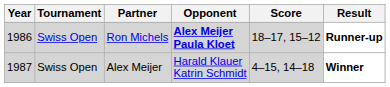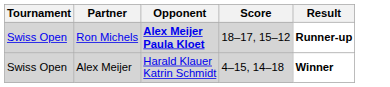 <table class="sortable wikitable" style="font-size:90%;">
 <tr>
-<th>Year</th>
 <th>Tournament</th>
 <th>Partner</th>
 <th>Opponent</th>
 <th>Score</th>
 <th>Result</th>
 </tr>
 <tr style="background:#D5D5D5">
-<td align="center">1986</td>
 <td align="left"><a href='#'>Swiss Open</a></td>
 <td align="left"> <a href='#'>Ron Michels</a></td>
 <td align="left"><strong> <a href='#'>Alex Meijer</a><br> <a href='#'>Paula Kloet</a></strong></td>
 <td align="left">18–17, 15–12</td>
 <td style="text-align:left; background:white"> <strong>Runner-up</strong></td>
 </tr>
 <tr style="background:#D5D5D5">
-<td align="center">1987</td>
 <td align="left">Swiss Open</td>
 <td align="left"> Alex Meijer</td>
 <td align="left"> <a href='#'>Harald Klauer</a><br> <a href='#'>Katrin Schmidt</a></td>
 <td align="left">4–15, 14–18</td>
 <td style="text-align:left; background:white"> <strong>Winner</strong></td>
 </tr>
 </table>
